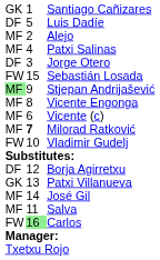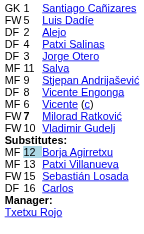 <table style="font-size: 90%" cellspacing="0" cellpadding="0" align=center>
 <tr>
 <td colspan="4"></td>
 </tr>
 <tr>
 <th width="25"></th>
 <th width="25"></th>
 </tr>
 <tr>
 <td>GK</td>
 <td>1</td>
 <td> <a href='#'>Santiago Cañizares</a></td>
 </tr>
 <tr>
-<td>DF</td>
+<td>FW</td>
 <td>5</td>
 <td> <a href='#'>Luis Dadíe</a></td>
 </tr>
 <tr>
-<td>MF</td>
+<td>DF</td>
 <td>2</td>
 <td> <a href='#'>Alejo</a></td>
 <td></td>
 </tr>
 <tr>
-<td>MF</td>
+<td>DF</td>
 <td>4</td>
 <td> <a href='#'>Patxi Salinas</a></td>
 </tr>
 <tr>
 <td>DF</td>
 <td>3</td>
 <td> <a href='#'>Jorge Otero</a></td>
 <td></td>
 </tr>
 <tr>
-<td>FW</td>
-<td>15</td>
-<td> <a href='#'>Sebastián Losada</a></td>
+<td>MF</td>
+<td>11</td>
+<td> <a href='#'>Salva</a></td>
 <td></td>
 <td></td>
 </tr>
 <tr>
-<td style="background: lightgreen;">MF</td>
+<td>MF</td>
 <td>9</td>
 <td> <a href='#'>Stjepan Andrijašević</a></td>
 <td></td>
 </tr>
 <tr>
-<td>MF</td>
+<td>DF</td>
 <td>8</td>
 <td> <a href='#'>Vicente Engonga</a></td>
 </tr>
 <tr>
 <td>MF</td>
 <td>6</td>
 <td> <a href='#'>Vicente</a> (<a href='#'>c</a>)</td>
 </tr>
 <tr>
-<td>MF</td>
+<td>FW</td>
 <td><strong>7</strong></td>
 <td> <a href='#'>Milorad Ratković</a></td>
 <td></td>
 <td></td>
 </tr>
 <tr>
 <td>FW</td>
 <td>10</td>
 <td> <a href='#'>Vladimir Gudelj</a></td>
 </tr>
 <tr>
 <td colspan=4><strong>Substitutes:</strong></td>
 </tr>
 <tr>
-<td>DF</td>
-<td>12</td>
+<td>MF</td>
+<td style="background: lightblue;">12</td>
 <td> <a href='#'>Borja Agirretxu</a></td>
 </tr>
 <tr>
-<td>GK</td>
+<td>MF</td>
 <td>13</td>
 <td> <a href='#'>Patxi Villanueva</a></td>
 </tr>
 <tr>
-<td>MF</td>
-<td>14</td>
-<td> <a href='#'>José Gil</a></td>
+<td>FW</td>
+<td>15</td>
+<td> <a href='#'>Sebastián Losada</a></td>
 <td></td>
 <td></td>
 </tr>
 <tr>
-<td>MF</td>
-<td>11</td>
-<td> <a href='#'>Salva</a></td>
-<td></td>
-<td></td>
-</tr>
-<tr>
-<td>FW</td>
-<td style="background: lightgreen;">16</td>
+<td>DF</td>
+<td>16</td>
 <td> <a href='#'>Carlos</a></td>
 </tr>
 <tr>
 <td colspan=4><strong>Manager:</strong></td>
 </tr>
 <tr>
 <td colspan="4"> <a href='#'>Txetxu Rojo</a></td>
 </tr>
 <tr>
 </tr>
 </table>
